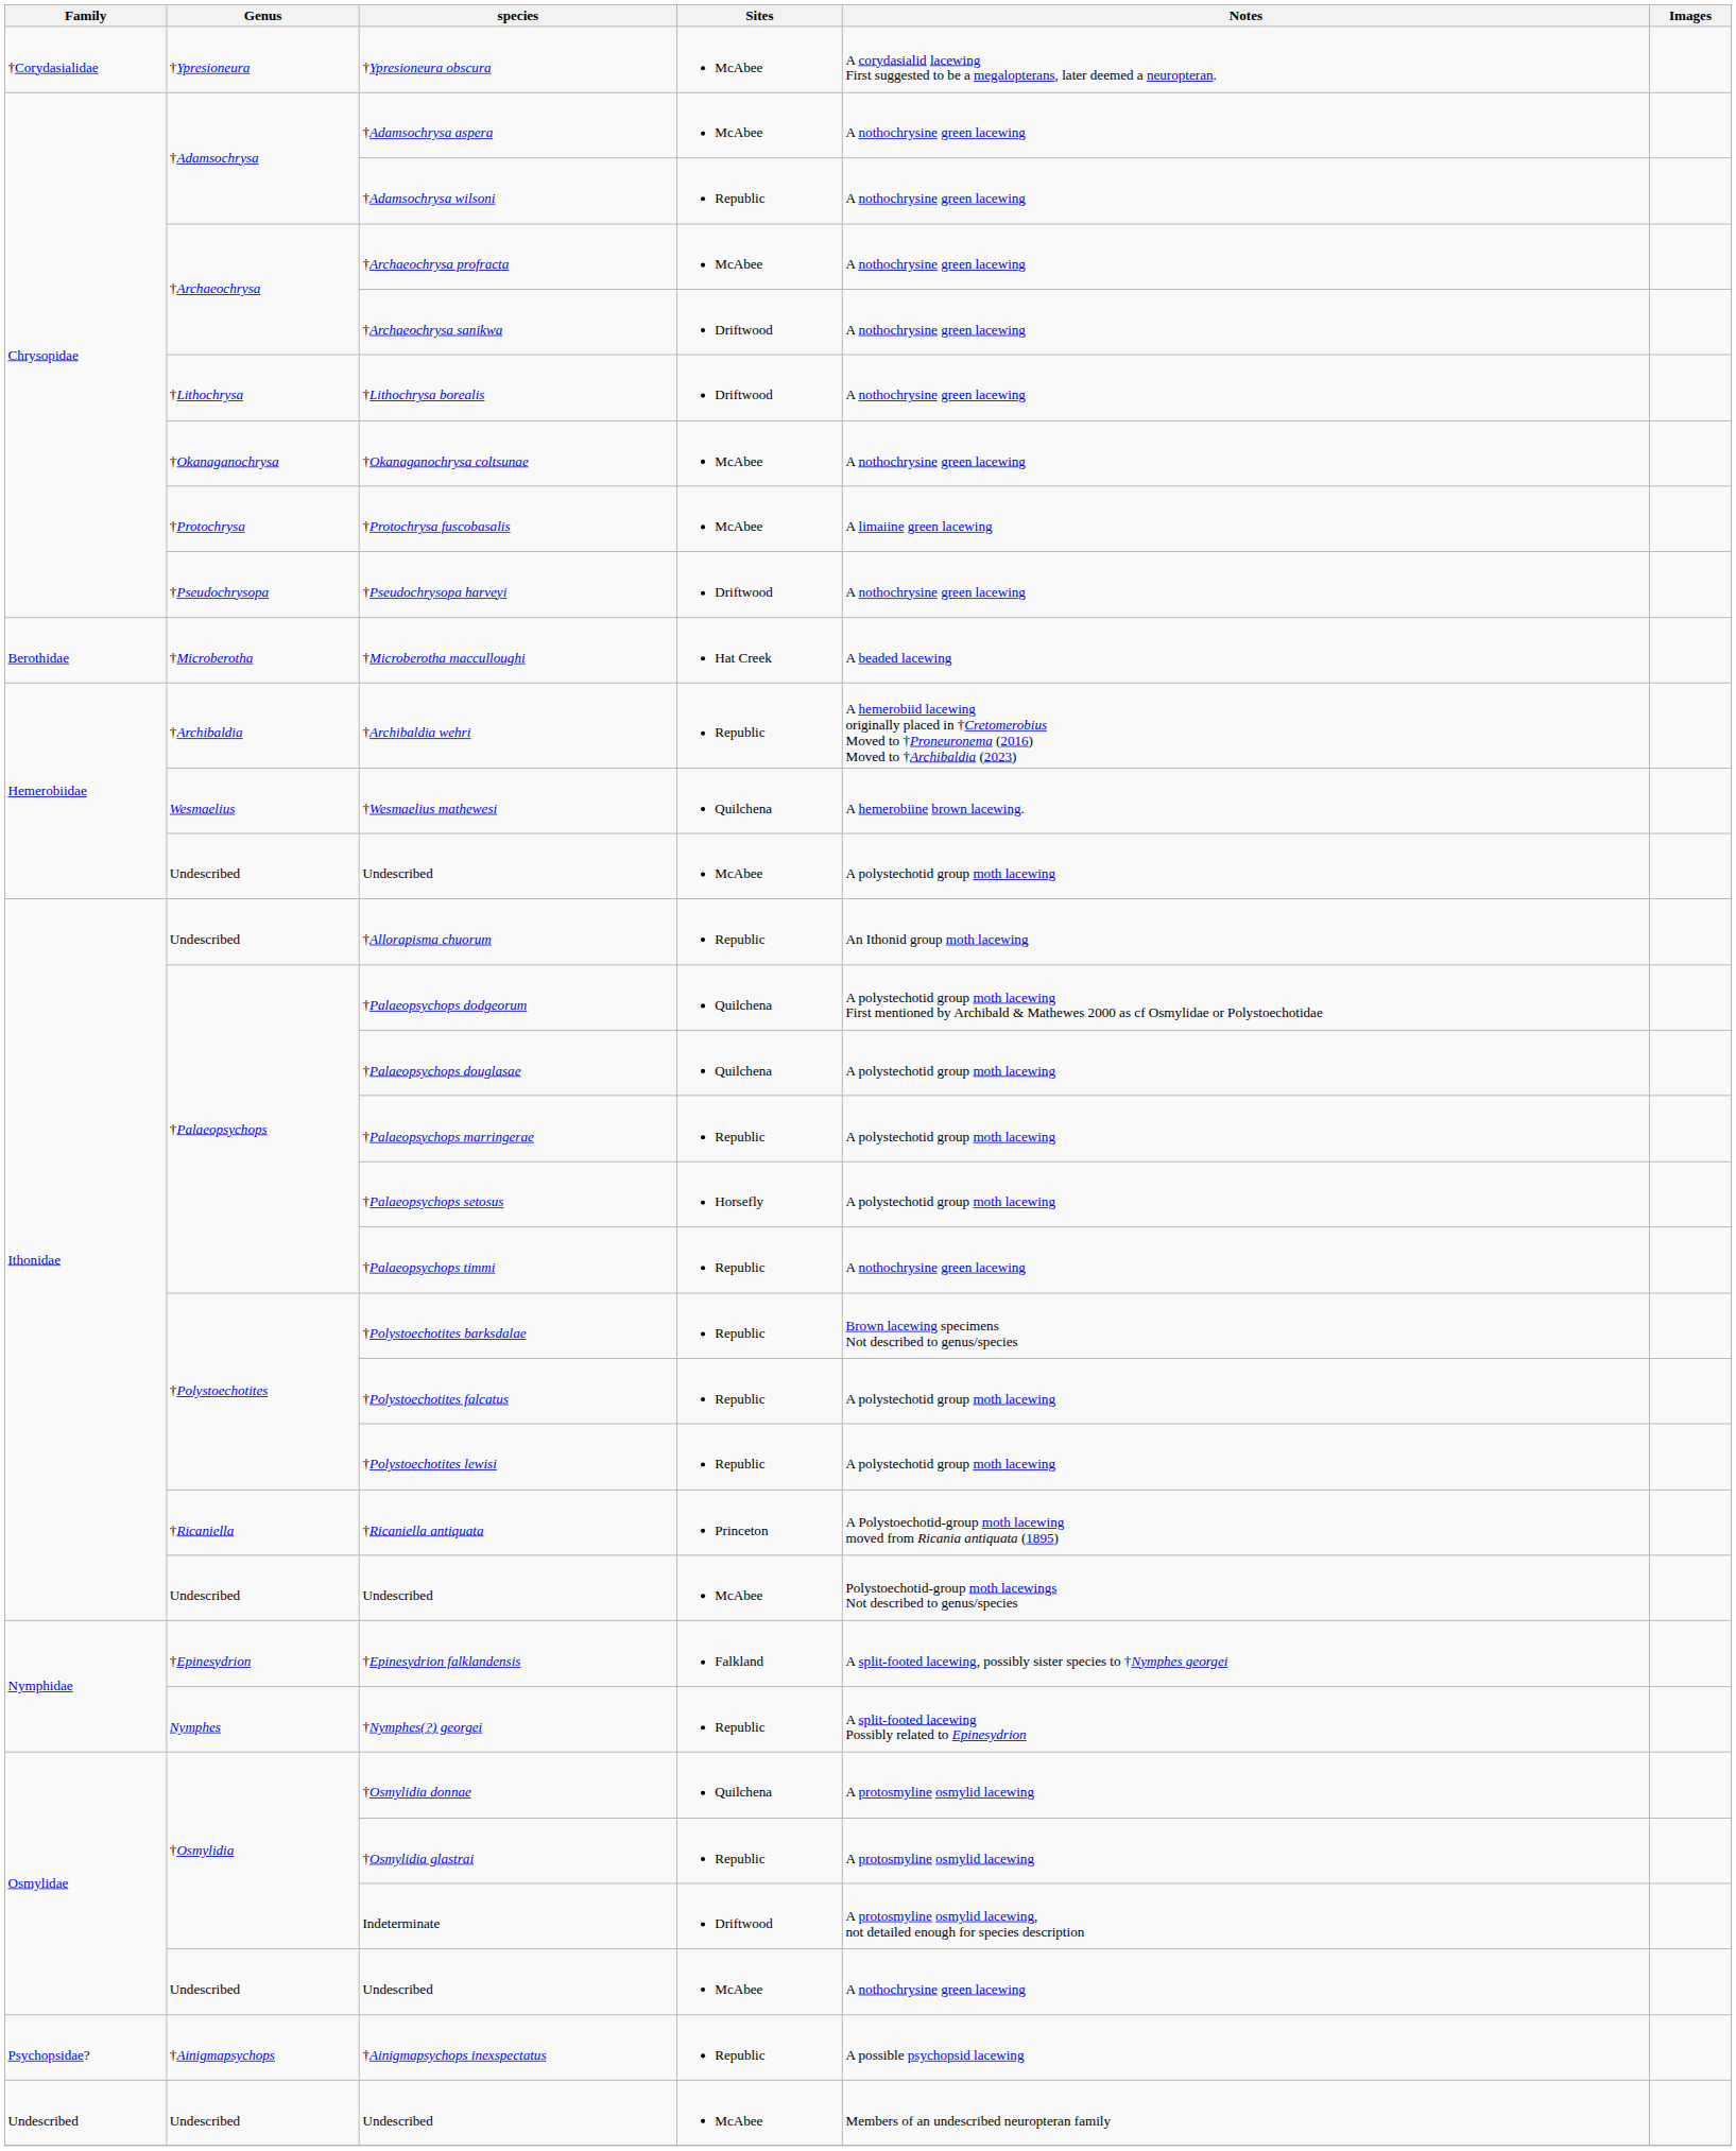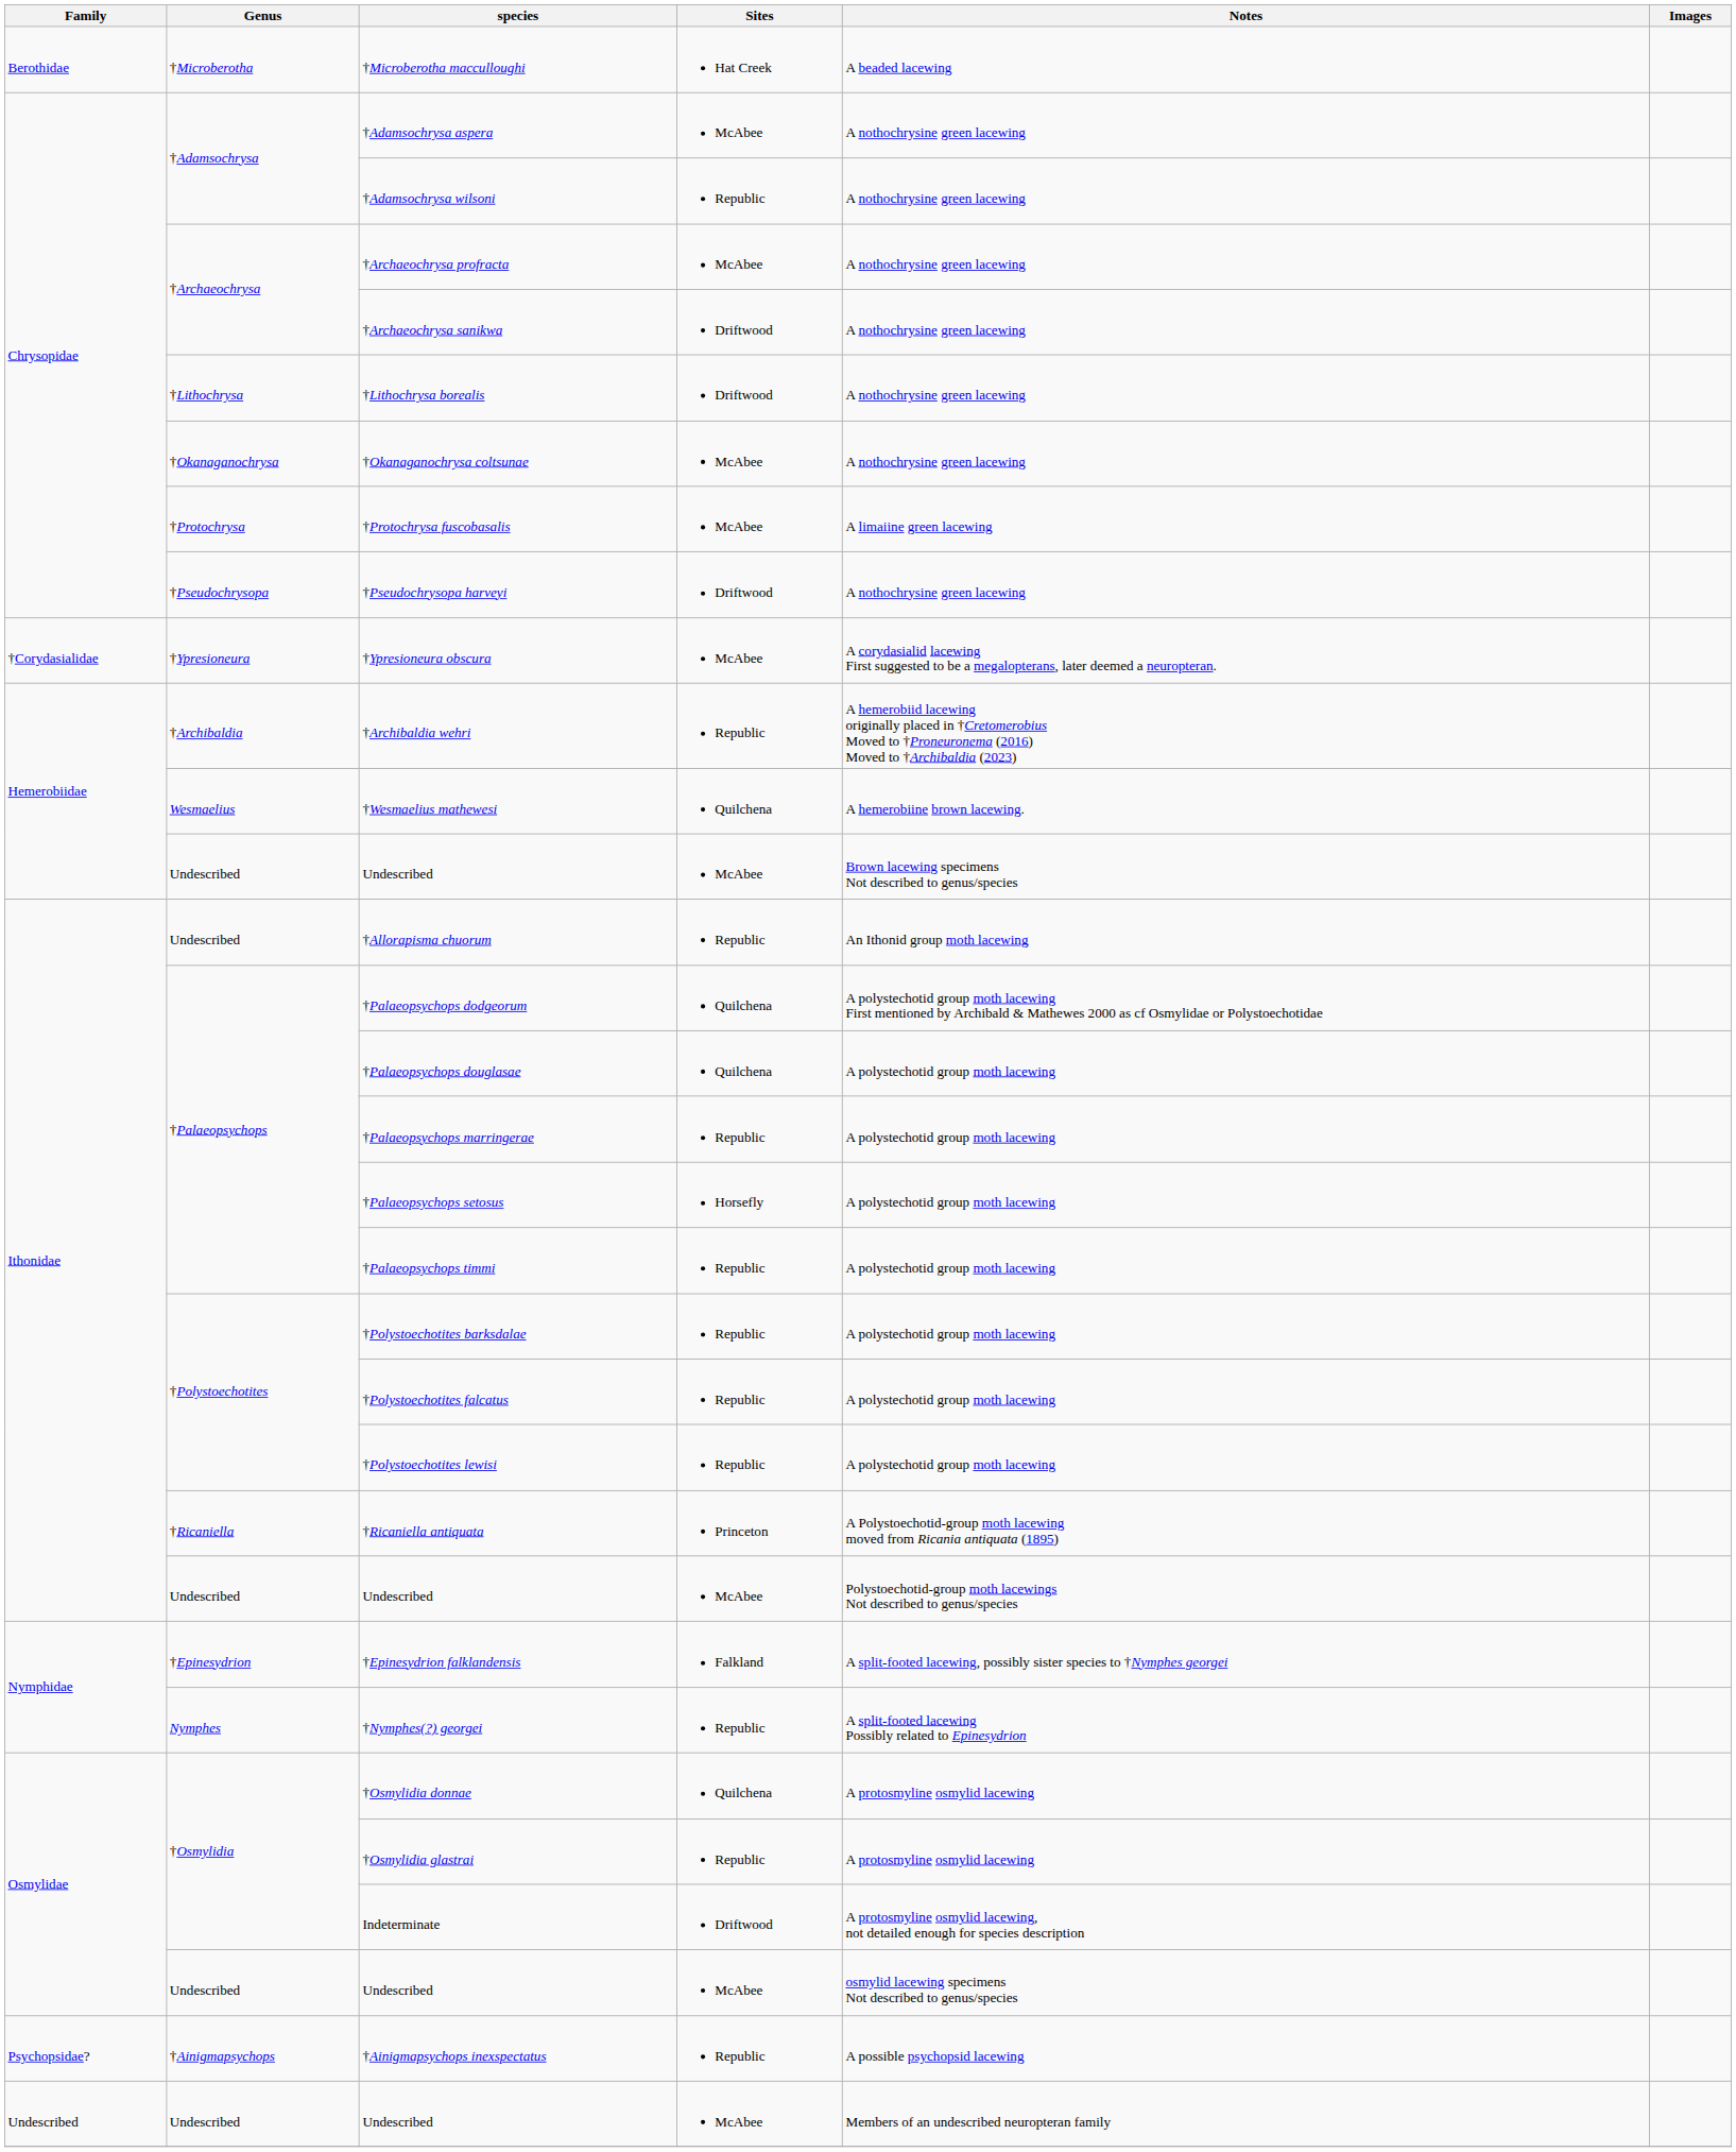 <table class="wikitable sortable"  style="margin:auto; width:100%;">
 <tr>
 <th>Family</th>
 <th>Genus</th>
 <th>species</th>
 <th>Sites</th>
 <th>Notes</th>
 <th>Images</th>
 </tr>
 <tr>
-<td><br>†<a href='#'>Corydasialidae</a></td>
-<td><br>†<em><a href='#'>Ypresioneura</a></em></td>
-<td><br>†<em><a href='#'>Ypresioneura obscura</a></em></td>
-<td><br><ul><li>McAbee</li></ul></td>
-<td><br>A <a href='#'>corydasialid</a> <a href='#'>lacewing</a><br>First suggested to be a <a href='#'>megalopterans</a>, later deemed a <a href='#'>neuropteran</a>.</td>
+<td><br><a href='#'>Berothidae</a></td>
+<td><br>†<em><a href='#'>Microberotha</a></em></td>
+<td><br>†<em><a href='#'>Microberotha macculloughi</a></em></td>
+<td><br><ul><li>Hat Creek</li></ul></td>
+<td><br>A <a href='#'>beaded lacewing</a></td>
 <td></td>
 </tr>
 <tr>
 <td rowspan=8><a href='#'>Chrysopidae</a></td>
 <td rowspan=2>†<em><a href='#'>Adamsochrysa</a></em></td>
 <td><br>†<em><a href='#'>Adamsochrysa aspera</a></em></td>
 <td><br><ul><li>McAbee</li></ul></td>
 <td><br>A <a href='#'>nothochrysine</a> <a href='#'>green lacewing</a></td>
 <td></td>
 </tr>
 <tr>
 <td><br>†<em><a href='#'>Adamsochrysa wilsoni</a></em></td>
 <td><br><ul><li>Republic</li></ul></td>
 <td><br>A <a href='#'>nothochrysine</a> <a href='#'>green lacewing</a></td>
 <td><br></td>
 </tr>
 <tr>
 <td rowspan=2>†<em><a href='#'>Archaeochrysa</a></em></td>
 <td><br>†<em><a href='#'>Archaeochrysa profracta</a></em></td>
 <td><br><ul><li>McAbee</li></ul></td>
 <td><br>A <a href='#'>nothochrysine</a> <a href='#'>green lacewing</a></td>
 <td></td>
 </tr>
 <tr>
 <td><br>†<em><a href='#'>Archaeochrysa sanikwa</a></em></td>
 <td><br><ul><li>Driftwood</li></ul></td>
 <td><br>A <a href='#'>nothochrysine</a> <a href='#'>green lacewing</a></td>
 <td></td>
 </tr>
 <tr>
 <td><br>†<em><a href='#'>Lithochrysa</a></em></td>
 <td><br>†<em><a href='#'>Lithochrysa borealis</a></em></td>
 <td><br><ul><li>Driftwood</li></ul></td>
 <td><br>A <a href='#'>nothochrysine</a> <a href='#'>green lacewing</a></td>
 <td></td>
 </tr>
 <tr>
 <td><br>†<em><a href='#'>Okanaganochrysa</a></em></td>
 <td><br>†<em><a href='#'>Okanaganochrysa coltsunae</a></em></td>
 <td><br><ul><li>McAbee</li></ul></td>
 <td><br>A <a href='#'>nothochrysine</a> <a href='#'>green lacewing</a></td>
 <td></td>
 </tr>
 <tr>
 <td><br>†<em><a href='#'>Protochrysa</a></em></td>
 <td><br>†<em><a href='#'>Protochrysa fuscobasalis</a></em></td>
 <td><br><ul><li>McAbee</li></ul></td>
 <td><br>A <a href='#'>limaiine</a> <a href='#'>green lacewing</a></td>
 <td></td>
 </tr>
 <tr>
 <td><br>†<em><a href='#'>Pseudochrysopa</a></em></td>
 <td><br>†<em><a href='#'>Pseudochrysopa harveyi</a></em></td>
 <td><br><ul><li>Driftwood</li></ul></td>
 <td><br>A <a href='#'>nothochrysine</a> <a href='#'>green lacewing</a></td>
 <td></td>
 </tr>
 <tr>
-<td><br><a href='#'>Berothidae</a></td>
-<td><br>†<em><a href='#'>Microberotha</a></em></td>
-<td><br>†<em><a href='#'>Microberotha macculloughi</a></em></td>
-<td><br><ul><li>Hat Creek</li></ul></td>
-<td><br>A <a href='#'>beaded lacewing</a></td>
+<td><br>†<a href='#'>Corydasialidae</a></td>
+<td><br>†<em><a href='#'>Ypresioneura</a></em></td>
+<td><br>†<em><a href='#'>Ypresioneura obscura</a></em></td>
+<td><br><ul><li>McAbee</li></ul></td>
+<td><br>A <a href='#'>corydasialid</a> <a href='#'>lacewing</a><br>First suggested to be a <a href='#'>megalopterans</a>, later deemed a <a href='#'>neuropteran</a>.</td>
 <td></td>
 </tr>
 <tr>
 <td rowspan=3><a href='#'>Hemerobiidae</a></td>
 <td><br>†<em><a href='#'>Archibaldia</a></em></td>
 <td><br>†<em><a href='#'>Archibaldia wehri</a></em></td>
 <td><br><ul><li>Republic</li></ul></td>
 <td><br>A <a href='#'>hemerobiid lacewing</a><br> originally placed in †<em><a href='#'>Cretomerobius</a></em><br> Moved to †<em><a href='#'>Proneuronema</a></em> (<a href='#'>2016</a>)<br> Moved to †<em><a href='#'>Archibaldia</a></em> (<a href='#'>2023</a>)</td>
 <td></td>
 </tr>
 <tr>
 <td><br><em><a href='#'>Wesmaelius</a></em></td>
 <td><br>†<em><a href='#'>Wesmaelius mathewesi</a></em></td>
 <td><br><ul><li>Quilchena</li></ul></td>
 <td><br>A <a href='#'>hemerobiine</a> <a href='#'>brown lacewing</a>.</td>
 <td></td>
 </tr>
 <tr>
 <td><br>Undescribed</td>
 <td><br>Undescribed</td>
 <td><br><ul><li>McAbee</li></ul></td>
-<td><br>A polystechotid group <a href='#'>moth lacewing</a></td>
+<td><br><a href='#'>Brown lacewing</a> specimens<br>Not described to genus/species</td>
 </tr>
 <tr>
 <td rowspan=11><a href='#'>Ithonidae</a></td>
 <td><br>Undescribed</td>
 <td><br>†<em><a href='#'>Allorapisma chuorum</a></em></td>
 <td><br><ul><li>Republic</li></ul></td>
 <td><br>An Ithonid group <a href='#'>moth lacewing</a></td>
 <td><br></td>
 </tr>
 <tr>
 <td rowspan=5>†<em><a href='#'>Palaeopsychops</a></em></td>
 <td><br>†<em><a href='#'>Palaeopsychops dodgeorum</a></em></td>
 <td><br><ul><li>Quilchena</li></ul></td>
 <td><br>A polystechotid group <a href='#'>moth lacewing</a><br> First mentioned by Archibald & Mathewes 2000 as cf Osmylidae or Polystoechotidae</td>
 <td></td>
 </tr>
 <tr>
 <td><br>†<em><a href='#'>Palaeopsychops douglasae</a></em></td>
 <td><br><ul><li>Quilchena</li></ul></td>
 <td><br>A polystechotid group <a href='#'>moth lacewing</a></td>
 <td></td>
 </tr>
 <tr>
 <td><br>†<em><a href='#'>Palaeopsychops marringerae</a></em></td>
 <td><br><ul><li>Republic</li></ul></td>
 <td><br>A polystechotid group <a href='#'>moth lacewing</a></td>
 <td><br></td>
 </tr>
 <tr>
 <td><br>†<em><a href='#'>Palaeopsychops setosus</a></em></td>
 <td><br><ul><li>Horsefly</li></ul></td>
 <td><br>A polystechotid group <a href='#'>moth lacewing</a></td>
 <td></td>
 </tr>
 <tr>
 <td><br>†<em><a href='#'>Palaeopsychops timmi</a></em></td>
 <td><br><ul><li>Republic</li></ul></td>
-<td><br>A <a href='#'>nothochrysine</a> <a href='#'>green lacewing</a></td>
+<td><br>A polystechotid group <a href='#'>moth lacewing</a></td>
 <td><br></td>
 </tr>
 <tr>
 <td rowspan=3>†<em><a href='#'>Polystoechotites</a></em></td>
 <td><br>†<em><a href='#'>Polystoechotites barksdalae</a></em></td>
 <td><br><ul><li>Republic</li></ul></td>
-<td><br><a href='#'>Brown lacewing</a> specimens<br>Not described to genus/species</td>
+<td><br>A polystechotid group <a href='#'>moth lacewing</a></td>
 <td><br></td>
 </tr>
 <tr>
 <td><br>†<em><a href='#'>Polystoechotites falcatus</a></em></td>
 <td><br><ul><li>Republic</li></ul></td>
 <td><br>A polystechotid group <a href='#'>moth lacewing</a></td>
 <td><br></td>
 </tr>
 <tr>
 <td><br>†<em><a href='#'>Polystoechotites lewisi</a></em></td>
 <td><br><ul><li>Republic</li></ul></td>
 <td><br>A polystechotid group <a href='#'>moth lacewing</a></td>
 <td><br></td>
 </tr>
 <tr>
 <td><br>†<em><a href='#'>Ricaniella</a></em></td>
 <td><br>†<em><a href='#'>Ricaniella antiquata</a></em></td>
 <td><br><ul><li>Princeton</li></ul></td>
 <td><br>A Polystoechotid-group <a href='#'>moth lacewing</a><br> moved from <em>Ricania antiquata</em> (<a href='#'>1895</a>)</td>
 <td><br></td>
 </tr>
 <tr>
 <td><br>Undescribed</td>
 <td><br>Undescribed</td>
 <td><br><ul><li>McAbee</li></ul></td>
 <td><br>Polystoechotid-group <a href='#'>moth lacewings</a><br>Not described to genus/species</td>
 <td></td>
 </tr>
 <tr>
 <td rowspan=2><a href='#'>Nymphidae</a></td>
 <td><br>†<em><a href='#'>Epinesydrion</a></em></td>
 <td><br>†<em><a href='#'>Epinesydrion falklandensis</a></em></td>
 <td><br><ul><li>Falkland</li></ul></td>
 <td><br>A <a href='#'>split-footed lacewing</a>, possibly sister species to †<em><a href='#'>Nymphes georgei</a></em></td>
 </tr>
 <tr>
 <td><br><em><a href='#'>Nymphes</a></em></td>
 <td><br>†<em><a href='#'>Nymphes(?) georgei</a></em></td>
 <td><br><ul><li>Republic</li></ul></td>
 <td><br>A <a href='#'>split-footed lacewing</a><br> Possibly related to <em><a href='#'>Epinesydrion</a></em></td>
 <td><br></td>
 </tr>
 <tr>
 <td rowspan=4><a href='#'>Osmylidae</a></td>
 <td rowspan=3>†<em><a href='#'>Osmylidia</a></em></td>
 <td><br>†<em><a href='#'>Osmylidia donnae</a></em></td>
 <td><br><ul><li>Quilchena</li></ul></td>
 <td><br>A <a href='#'>protosmyline</a> <a href='#'>osmylid lacewing</a></td>
 <td></td>
 </tr>
 <tr>
 <td><br>†<em><a href='#'>Osmylidia glastrai</a></em></td>
 <td><br><ul><li>Republic</li></ul></td>
 <td><br>A <a href='#'>protosmyline</a> <a href='#'>osmylid lacewing</a></td>
 <td></td>
 </tr>
 <tr>
 <td><br>Indeterminate</td>
 <td><br><ul><li>Driftwood</li></ul></td>
 <td><br>A <a href='#'>protosmyline</a> <a href='#'>osmylid lacewing</a>,<br> not detailed enough for species description</td>
 <td></td>
 </tr>
 <tr>
 <td><br>Undescribed</td>
 <td><br>Undescribed</td>
 <td><br><ul><li>McAbee</li></ul></td>
-<td><br>A <a href='#'>nothochrysine</a> <a href='#'>green lacewing</a></td>
+<td><br><a href='#'>osmylid lacewing</a> specimens<br>Not described to genus/species</td>
 <td></td>
 </tr>
 <tr>
 <td><br><a href='#'>Psychopsidae</a>?</td>
 <td><br>†<em><a href='#'>Ainigmapsychops</a></em></td>
 <td><br>†<em><a href='#'>Ainigmapsychops inexspectatus</a></em></td>
 <td><br><ul><li>Republic</li></ul></td>
 <td><br>A possible <a href='#'>psychopsid lacewing</a></td>
 <td><br></td>
 </tr>
 <tr>
 <td><br>Undescribed</td>
 <td><br>Undescribed</td>
 <td><br>Undescribed</td>
 <td><br><ul><li>McAbee</li></ul></td>
 <td><br>Members of an undescribed neuropteran family</td>
 <td></td>
 </tr>
 <tr>
 </tr>
 </table>
